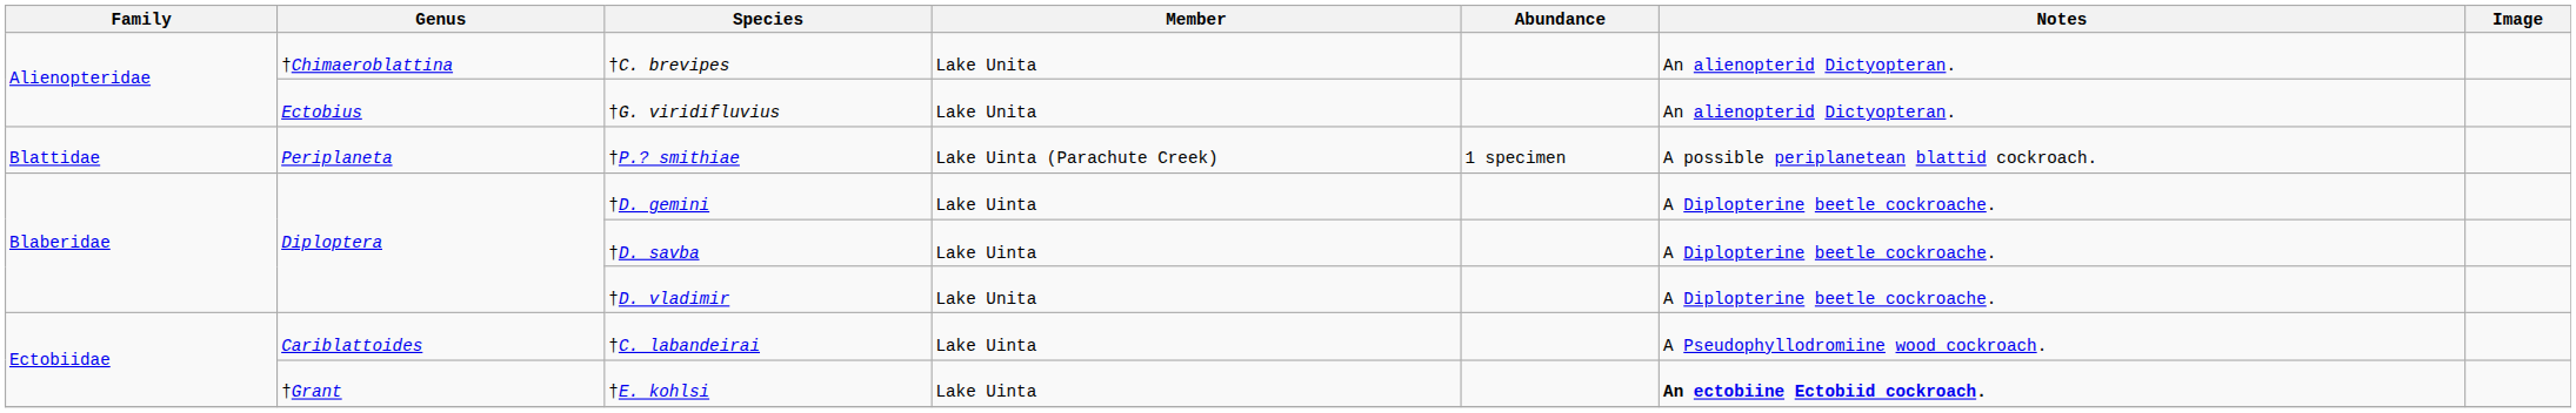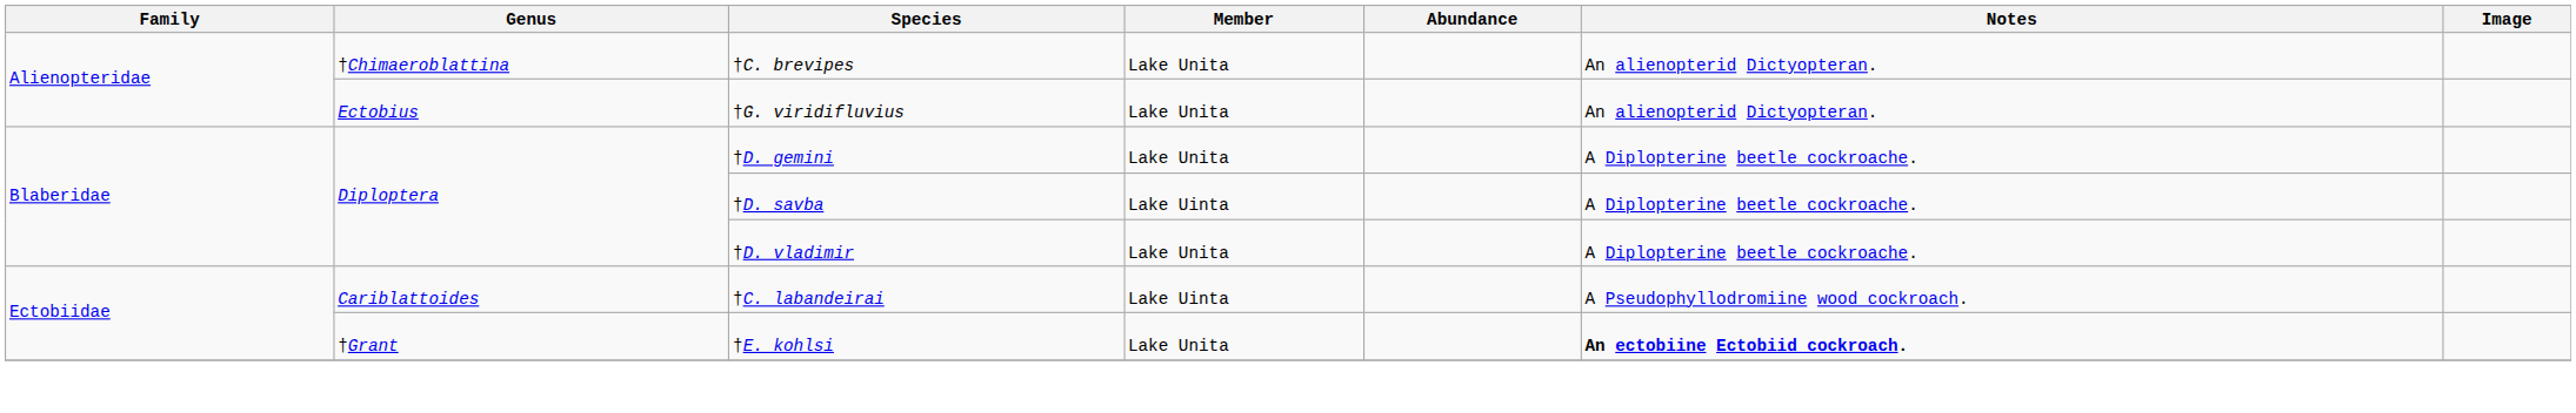 <table class="wikitable" style="margin:auto;width:100%;">
 <tr>
 <th>Family</th>
 <th>Genus</th>
 <th>Species</th>
 <th>Member</th>
 <th>Abundance</th>
 <th>Notes</th>
 <th>Image</th>
 </tr>
 <tr>
 <td rowspan=2><a href='#'>Alienopteridae</a></td>
 <td><br>†<em><a href='#'>Chimaeroblattina</a></em></td>
 <td><br>†<em>C. brevipes</em> </td>
 <td><br>Lake Unita</td>
 <td></td>
 <td><br>An <a href='#'>alienopterid</a> <a href='#'>Dictyopteran</a>.</td>
 <td></td>
 </tr>
 <tr>
 <td><br><em><a href='#'>Ectobius</a></em></td>
 <td><br>†<em>G. viridifluvius</em> </td>
 <td><br>Lake Unita</td>
 <td></td>
 <td><br>An <a href='#'>alienopterid</a> <a href='#'>Dictyopteran</a>.</td>
 <td></td>
 </tr>
 <tr>
-<td><br><a href='#'>Blattidae</a></td>
-<td><br><em><a href='#'>Periplaneta</a></em></td>
-<td><br>†<em><a href='#'>P.? smithiae</a></em> </td>
-<td><br>Lake Uinta (Parachute Creek)</td>
-<td><br>1 specimen</td>
-<td><br>A possible <a href='#'>periplanetean</a> <a href='#'>blattid</a> cockroach.</td>
-<td><br></td>
-</tr>
-<tr>
 <td rowspan=3><a href='#'>Blaberidae</a></td>
 <td rowspan=3><em><a href='#'>Diploptera</a></em></td>
 <td><br>†<em><a href='#'>D. gemini</a></em> </td>
-<td><br>Lake Uinta</td>
+<td><br>Lake Unita</td>
 <td></td>
 <td><br>A <a href='#'>Diplopterine</a> <a href='#'>beetle cockroache</a>.</td>
 <td></td>
 </tr>
 <tr>
 <td><br>†<em><a href='#'>D. savba</a></em> </td>
 <td><br>Lake Uinta</td>
 <td></td>
 <td><br>A <a href='#'>Diplopterine</a> <a href='#'>beetle cockroache</a>.</td>
 <td></td>
 </tr>
 <tr>
 <td><br>†<em><a href='#'>D. vladimir</a></em> </td>
 <td><br>Lake Unita</td>
 <td></td>
 <td><br>A <a href='#'>Diplopterine</a> <a href='#'>beetle cockroache</a>.</td>
 <td><br></td>
 </tr>
 <tr>
 <td rowspan=2><a href='#'>Ectobiidae</a></td>
 <td><br><em><a href='#'>Cariblattoides</a></em></td>
 <td><br>†<em><a href='#'>C. labandeirai</a></em> </td>
 <td><br>Lake Uinta</td>
 <td></td>
 <td><br>A <a href='#'>Pseudophyllodromiine</a> <a href='#'>wood cockroach</a>.</td>
 <td></td>
 </tr>
 <tr>
 <td><br>†<em><a href='#'>Grant</a></em></td>
 <td><br>†<em><a href='#'>E. kohlsi</a></em> </td>
-<td><br>Lake Uinta</td>
+<td><br>Lake Unita</td>
 <td></td>
 <td><strong><br>An <a href='#'>ectobiine</a> <a href='#'>Ectobiid cockroach</a>.</strong></td>
 <td><br></td>
 </tr>
 <tr>
 </tr>
 </table>
